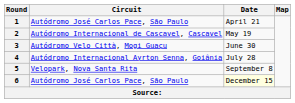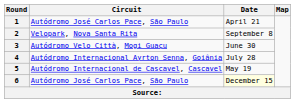 <table class="wikitable" style="font-size: 85%;">
 <tr>
 <th>Round</th>
 <th>Circuit</th>
 <th>Date</th>
 <th>Map</th>
 </tr>
 <tr>
 <th>1</th>
 <td> <a href='#'>Autódromo José Carlos Pace</a>, <a href='#'>São Paulo</a></td>
 <td>April 21</td>
 <td rowspan=6></td>
 </tr>
 <tr>
 <th>2</th>
-<td> <a href='#'>Autódromo Internacional de Cascavel</a>, <a href='#'>Cascavel</a></td>
-<td>May 19</td>
+<td> <a href='#'>Velopark</a>, <a href='#'>Nova Santa Rita</a></td>
+<td>September 8</td>
 </tr>
 <tr>
 <th>3</th>
 <td> <a href='#'>Autódromo Velo Città</a>, <a href='#'>Mogi Guaçu</a></td>
 <td>June 30</td>
 </tr>
 <tr>
 <th>4</th>
 <td> <a href='#'>Autódromo Internacional Ayrton Senna</a>, <a href='#'>Goiânia</a></td>
 <td>July 28</td>
 </tr>
 <tr>
 <th>5</th>
-<td> <a href='#'>Velopark</a>, <a href='#'>Nova Santa Rita</a></td>
-<td>September 8</td>
+<td> <a href='#'>Autódromo Internacional de Cascavel</a>, <a href='#'>Cascavel</a></td>
+<td>May 19</td>
 </tr>
 <tr>
 <th>6</th>
 <td> <a href='#'>Autódromo José Carlos Pace</a>, <a href='#'>São Paulo</a></td>
 <td style="background: lightyellow;">December 15</td>
 </tr>
 <tr>
 <th colspan=4>Source:</th>
 </tr>
 </table>
